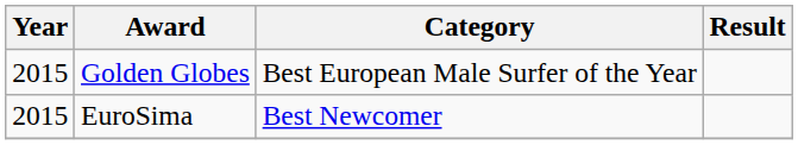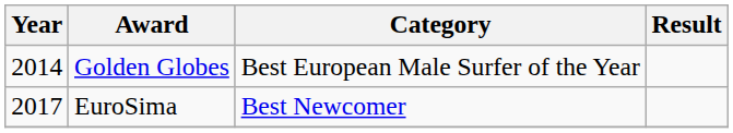 <table class="wikitable">
 <tr>
 <th>Year</th>
 <th>Award</th>
 <th>Category</th>
 <th>Result</th>
 </tr>
 <tr>
-<td>2015</td>
+<td>2014</td>
 <td><a href='#'>Golden Globes</a></td>
 <td>Best European Male Surfer of the Year</td>
 <td></td>
 </tr>
 <tr>
-<td>2015</td>
+<td>2017</td>
 <td>EuroSima</td>
 <td><a href='#'>Best Newcomer</a></td>
 <td></td>
 </tr>
 <tr>
 </tr>
 </table>
